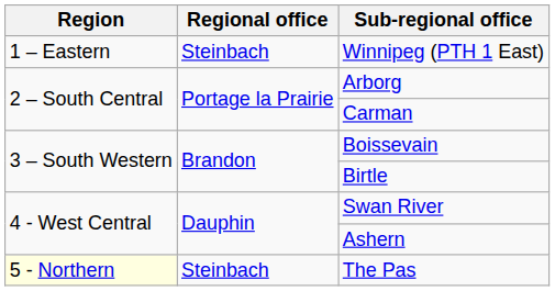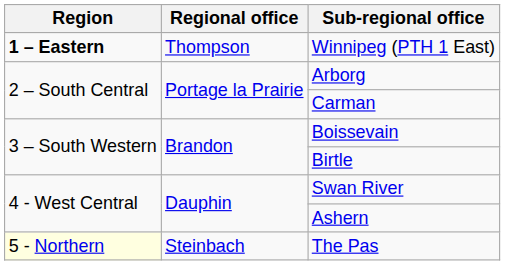 <table class="wikitable">
 <tr>
 <th>Region</th>
 <th>Regional office</th>
 <th>Sub-regional office</th>
 </tr>
 <tr>
-<td>1 – Eastern</td>
-<td><a href='#'>Steinbach</a></td>
+<td><strong>1 – Eastern</strong></td>
+<td><a href='#'>Thompson</a></td>
 <td><a href='#'>Winnipeg</a> (<a href='#'>PTH 1</a> East)</td>
 </tr>
 <tr>
 <td rowspan="2">2 – South Central</td>
 <td rowspan="2"><a href='#'>Portage la Prairie</a></td>
 <td><a href='#'>Arborg</a></td>
 </tr>
 <tr>
 <td><a href='#'>Carman</a></td>
 </tr>
 <tr>
 <td rowspan="2">3 – South Western</td>
 <td rowspan="2"><a href='#'>Brandon</a></td>
 <td><a href='#'>Boissevain</a></td>
 </tr>
 <tr>
 <td><a href='#'>Birtle</a></td>
 </tr>
 <tr>
 <td rowspan="2">4 - West Central</td>
 <td rowspan="2"><a href='#'>Dauphin</a></td>
 <td><a href='#'>Swan River</a></td>
 </tr>
 <tr>
 <td><a href='#'>Ashern</a></td>
 </tr>
 <tr>
 <td style="background: lightyellow;">5 - <a href='#'>Northern</a></td>
 <td><a href='#'>Steinbach</a></td>
 <td><a href='#'>The Pas</a></td>
 </tr>
 </table>
